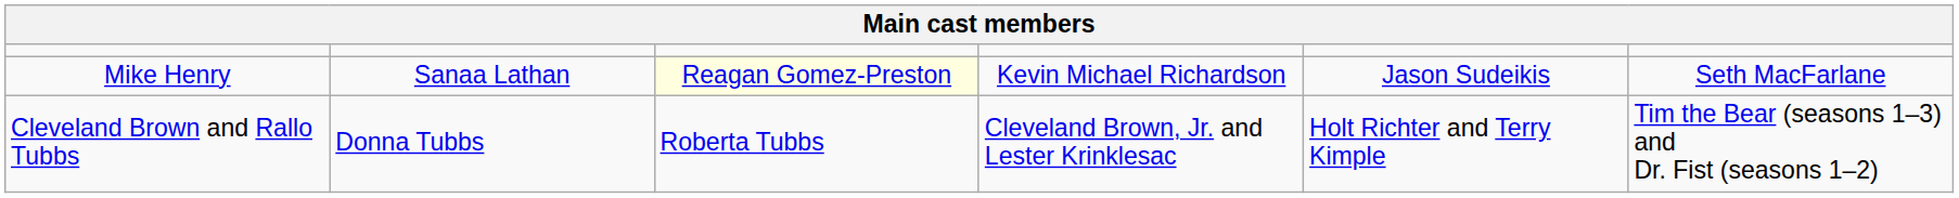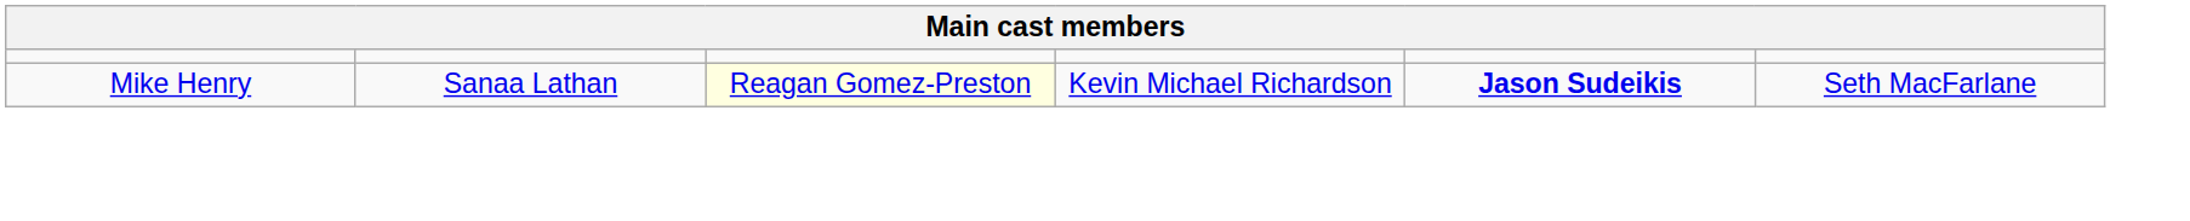 <table class="wikitable">
 <tr>
 <th colspan="6">Main cast members</th>
 </tr>
 <tr>
 <td align=center></td>
 <td align=center></td>
 <td align=center></td>
 <td align=center></td>
 <td align=center></td>
 <td align=center></td>
 </tr>
 <tr>
 <td style="text-align:center; width:16%;"><a href='#'>Mike Henry</a></td>
 <td style="text-align:center; width:16%;"><a href='#'>Sanaa Lathan</a></td>
 <td style="background: lightyellow; text-align:center; width:16%;"><a href='#'>Reagan Gomez-Preston</a></td>
 <td style="text-align:center; width:16%;"><a href='#'>Kevin Michael Richardson</a></td>
-<td style="text-align:center; width:16%;"><a href='#'>Jason Sudeikis</a></td>
+<td style="text-align:center; width:16%;"><strong><a href='#'>Jason Sudeikis</a></strong></td>
 <td style="text-align:center; width:16%;"><a href='#'>Seth MacFarlane</a></td>
 </tr>
-<tr>
-<td width=16%><a href='#'>Cleveland Brown</a> and <a href='#'>Rallo Tubbs</a></td>
-<td width=16%><a href='#'>Donna Tubbs</a></td>
-<td width=16%><a href='#'>Roberta Tubbs</a></td>
-<td width=16%><a href='#'>Cleveland Brown, Jr.</a> and <a href='#'>Lester Krinklesac</a></td>
-<td width=16%><a href='#'>Holt Richter</a> and <a href='#'>Terry Kimple</a></td>
-<td width=16%><a href='#'>Tim the Bear</a> (seasons 1–3) and<br>Dr. Fist (seasons 1–2)</td>
-</tr>
 </table>
